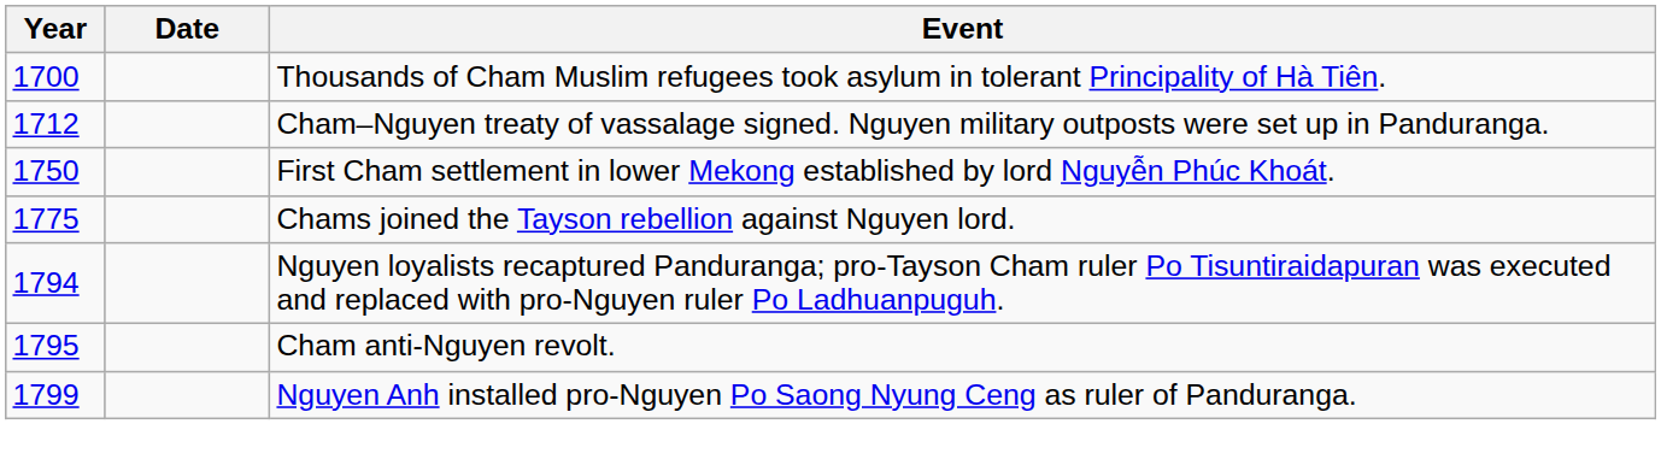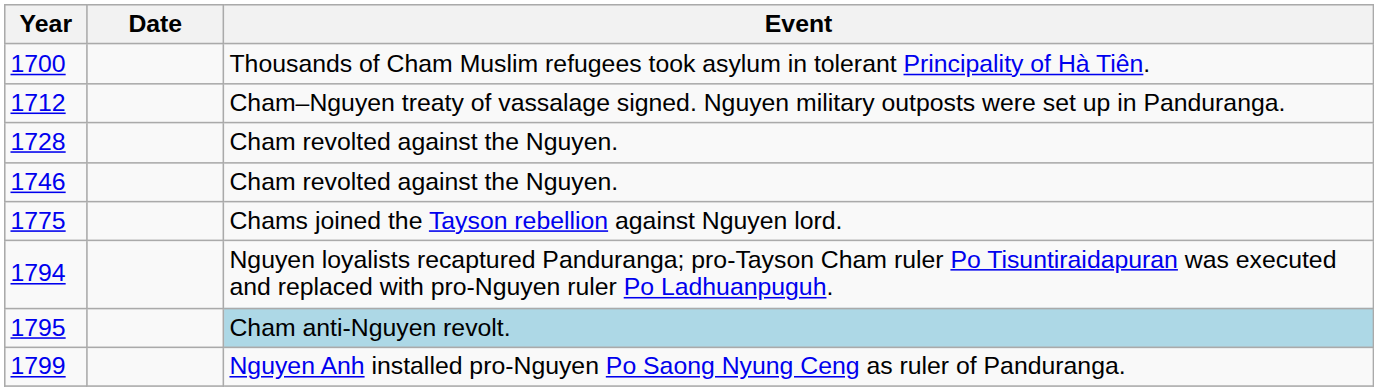 <table class="wikitable" width="100%">
 <tr>
 <th style="width:6%">Year</th>
 <th style="width:10%">Date</th>
 <th>Event</th>
 </tr>
 <tr>
 <td><a href='#'>1700</a></td>
 <td></td>
 <td>Thousands of Cham Muslim refugees took asylum in tolerant <a href='#'>Principality of Hà Tiên</a>.</td>
 </tr>
 <tr>
 <td><a href='#'>1712</a></td>
 <td></td>
 <td>Cham–Nguyen treaty of vassalage signed. Nguyen military outposts were set up in Panduranga.</td>
 </tr>
 <tr>
-<td><a href='#'>1750</a></td>
+<td><a href='#'>1728</a></td>
 <td></td>
-<td>First Cham settlement in lower <a href='#'>Mekong</a> established by lord <a href='#'>Nguyễn Phúc Khoát</a>.</td>
+<td>Cham revolted against the Nguyen.</td>
+</tr>
+<tr>
+<td><a href='#'>1746</a></td>
+<td></td>
+<td>Cham revolted against the Nguyen.</td>
 </tr>
 <tr>
 <td><a href='#'>1775</a></td>
 <td></td>
 <td>Chams joined the <a href='#'>Tayson rebellion</a> against Nguyen lord.</td>
 </tr>
 <tr>
 <td><a href='#'>1794</a></td>
 <td></td>
 <td>Nguyen loyalists recaptured Panduranga; pro-Tayson Cham ruler <a href='#'>Po Tisuntiraidapuran</a> was executed and replaced with pro-Nguyen ruler <a href='#'>Po Ladhuanpuguh</a>.</td>
 </tr>
 <tr>
 <td><a href='#'>1795</a></td>
 <td></td>
-<td>Cham anti-Nguyen revolt.</td>
+<td style="background: lightblue;">Cham anti-Nguyen revolt.</td>
 </tr>
 <tr>
 <td><a href='#'>1799</a></td>
 <td></td>
 <td><a href='#'>Nguyen Anh</a> installed pro-Nguyen <a href='#'>Po Saong Nyung Ceng</a> as ruler of Panduranga.</td>
 </tr>
 </table>
